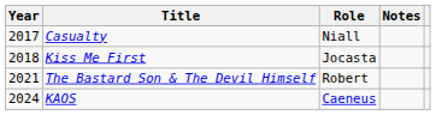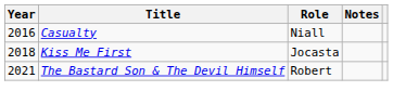 <table class="wikitable">
 <tr>
 <th>Year</th>
 <th>Title</th>
 <th>Role</th>
 <th class="unsortable">Notes</th>
 <th class="unsortable"></th>
 </tr>
 <tr>
-<td>2017</td>
+<td>2016</td>
 <td><em><a href='#'>Casualty</a></em></td>
 <td>Niall</td>
 <td></td>
 <td></td>
 </tr>
 <tr>
 <td>2018</td>
 <td><em><a href='#'>Kiss Me First</a></em></td>
 <td>Jocasta</td>
 <td></td>
 <td></td>
 </tr>
 <tr>
 <td>2021</td>
 <td><em><a href='#'>The Bastard Son & The Devil Himself</a></em></td>
 <td>Robert</td>
 <td></td>
 <td></td>
 </tr>
-<tr>
-<td>2024</td>
-<td><em><a href='#'>KAOS</a></em></td>
-<td><a href='#'>Caeneus</a></td>
-<td></td>
-<td></td>
-</tr>
 </table>
